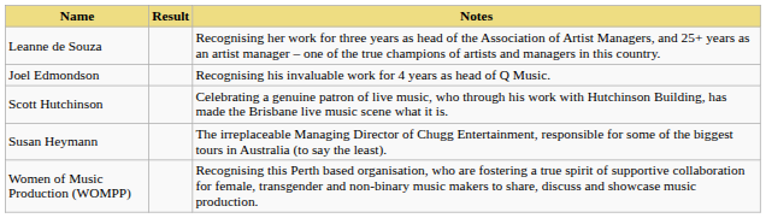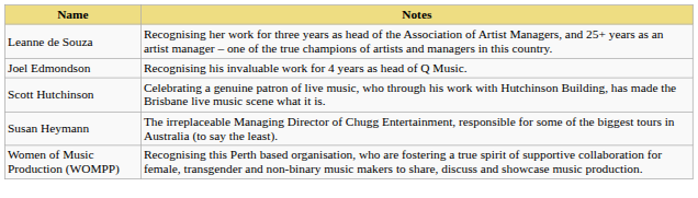 <table class="wikitable" width=100%>
 <tr>
 <th style="background:#EEDD82;">Name</th>
-<th style="background:#EEDD82;">Result</th>
 <th style="background:#EEDD82;">Notes</th>
 </tr>
 <tr>
 <td>Leanne de Souza </td>
-<td></td>
 <td>Recognising her work for three years as head of the Association of Artist Managers, and 25+ years as an artist manager – one of the true champions of artists and managers in this country.</td>
 </tr>
 <tr>
 <td>Joel Edmondson</td>
-<td></td>
 <td>Recognising his invaluable work for 4 years as head of Q Music.</td>
 </tr>
 <tr>
 <td>Scott Hutchinson</td>
-<td></td>
 <td>Celebrating a genuine patron of live music, who through his work with Hutchinson Building, has made the Brisbane live music scene what it is.</td>
 </tr>
 <tr>
 <td>Susan Heymann</td>
-<td></td>
 <td>The irreplaceable Managing Director of Chugg Entertainment, responsible for some of the biggest tours in Australia (to say the least).</td>
 </tr>
 <tr>
 <td>Women of Music Production (WOMPP)</td>
-<td></td>
 <td>Recognising this Perth based organisation, who are fostering a true spirit of supportive collaboration for female, transgender and non-binary music makers to share, discuss and showcase music production.</td>
 </tr>
 </table>
